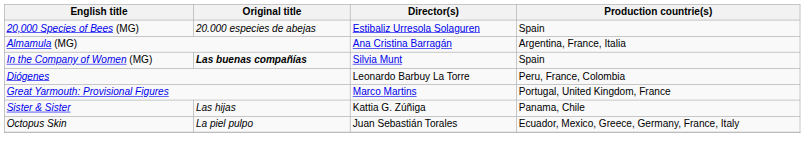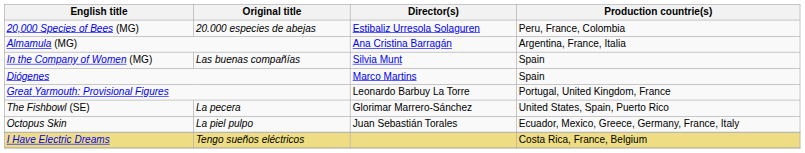 <table class="sortable wikitable" style="width:100%; margin-bottom:4px" cellpadding="5">
 <tr>
 <th scope="col">English title</th>
 <th scope="col">Original title</th>
 <th scope="col">Director(s)</th>
 <th scope="col">Production countrie(s)</th>
 </tr>
 <tr>
 <td><em><a href='#'>20,000 Species of Bees</a></em> (MG)</td>
 <td><em>20.000 especies de abejas</em></td>
 <td><a href='#'>Estibaliz Urresola Solaguren</a></td>
-<td>Spain</td>
+<td>Peru, France, Colombia</td>
 </tr>
 <tr>
 <td colspan="2"><em><a href='#'>Almamula</a></em> (MG)</td>
 <td><a href='#'>Ana Cristina Barragán</a></td>
 <td>Argentina, France, Italia</td>
 </tr>
 <tr>
 <td><em><a href='#'>In the Company of Women</a></em> (MG)</td>
-<td><strong><em>Las buenas compañías</em></strong></td>
+<td><em>Las buenas compañías</em></td>
 <td><a href='#'>Silvia Munt</a></td>
 <td>Spain</td>
 </tr>
 <tr>
 <td colspan="2"><a href='#'><em>Diógenes</em></a></td>
-<td>Leonardo Barbuy La Torre</td>
-<td>Peru, France, Colombia</td>
+<td><a href='#'>Marco Martins</a></td>
+<td>Spain</td>
 </tr>
 <tr>
 <td colspan="2"><em><a href='#'>Great Yarmouth: Provisional Figures</a></em></td>
-<td><a href='#'>Marco Martins</a></td>
+<td>Leonardo Barbuy La Torre</td>
 <td>Portugal, United Kingdom, France</td>
 </tr>
 <tr>
-<td><em><a href='#'>Sister & Sister</a></em></td>
-<td><em>Las hijas</em></td>
-<td>Kattia G. Zúñiga</td>
-<td>Panama, Chile</td>
+<td><em>The Fishbowl</em> (SE)</td>
+<td><em>La pecera</em></td>
+<td>Glorimar Marrero-Sánchez</td>
+<td>United States, Spain, Puerto Rico</td>
 </tr>
 <tr>
 <td><em>Octopus Skin</em></td>
 <td><em>La piel pulpo</em></td>
 <td>Juan Sebastián Torales</td>
 <td>Ecuador, Mexico, Greece, Germany, France, Italy</td>
 </tr>
 <tr>
 </tr>
+<tr style="background:#EEDD82">
+<td><em><a href='#'>I Have Electric Dreams</a></em></td>
+<td><em>Tengo sueños eléctricos</em></td>
+<td></td>
+<td>Costa Rica, France, Belgium</td>
+</tr>
 <tr>
 </tr>
 </table>
